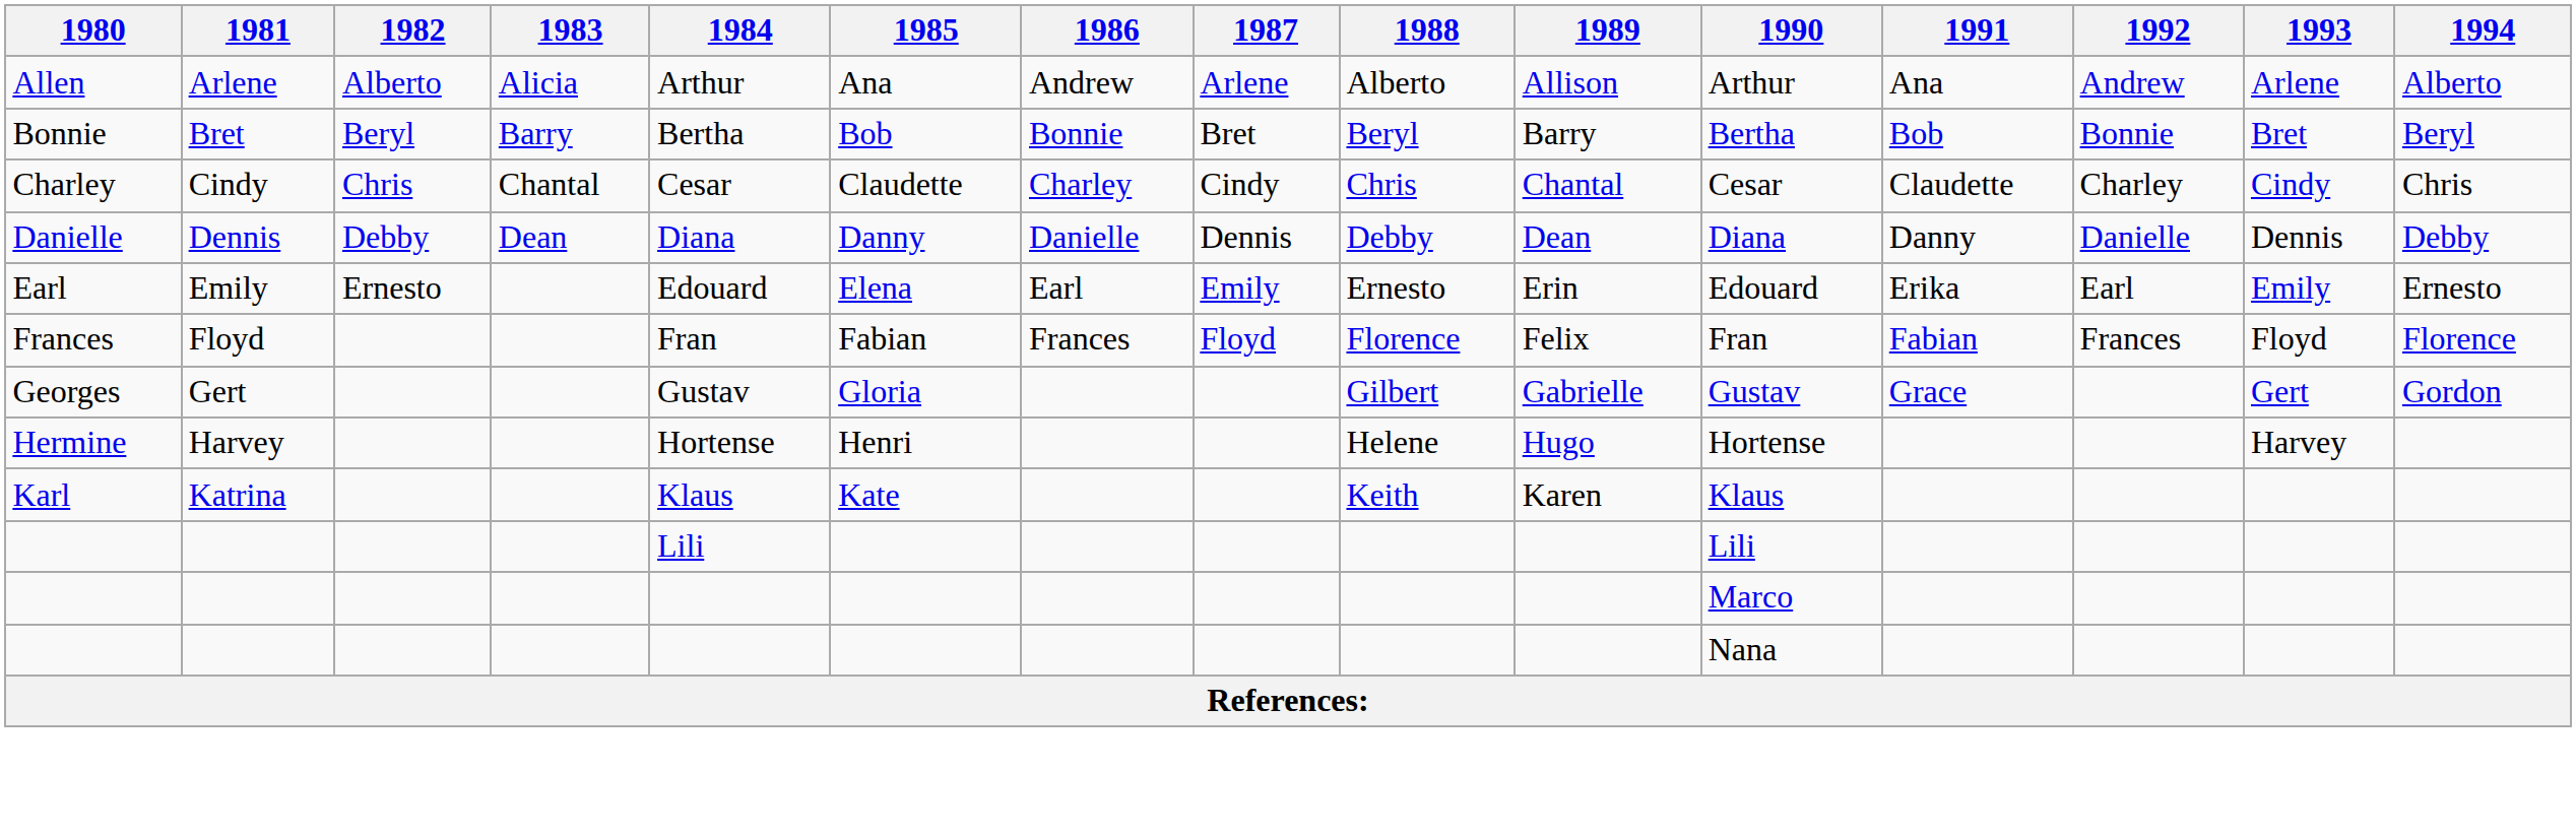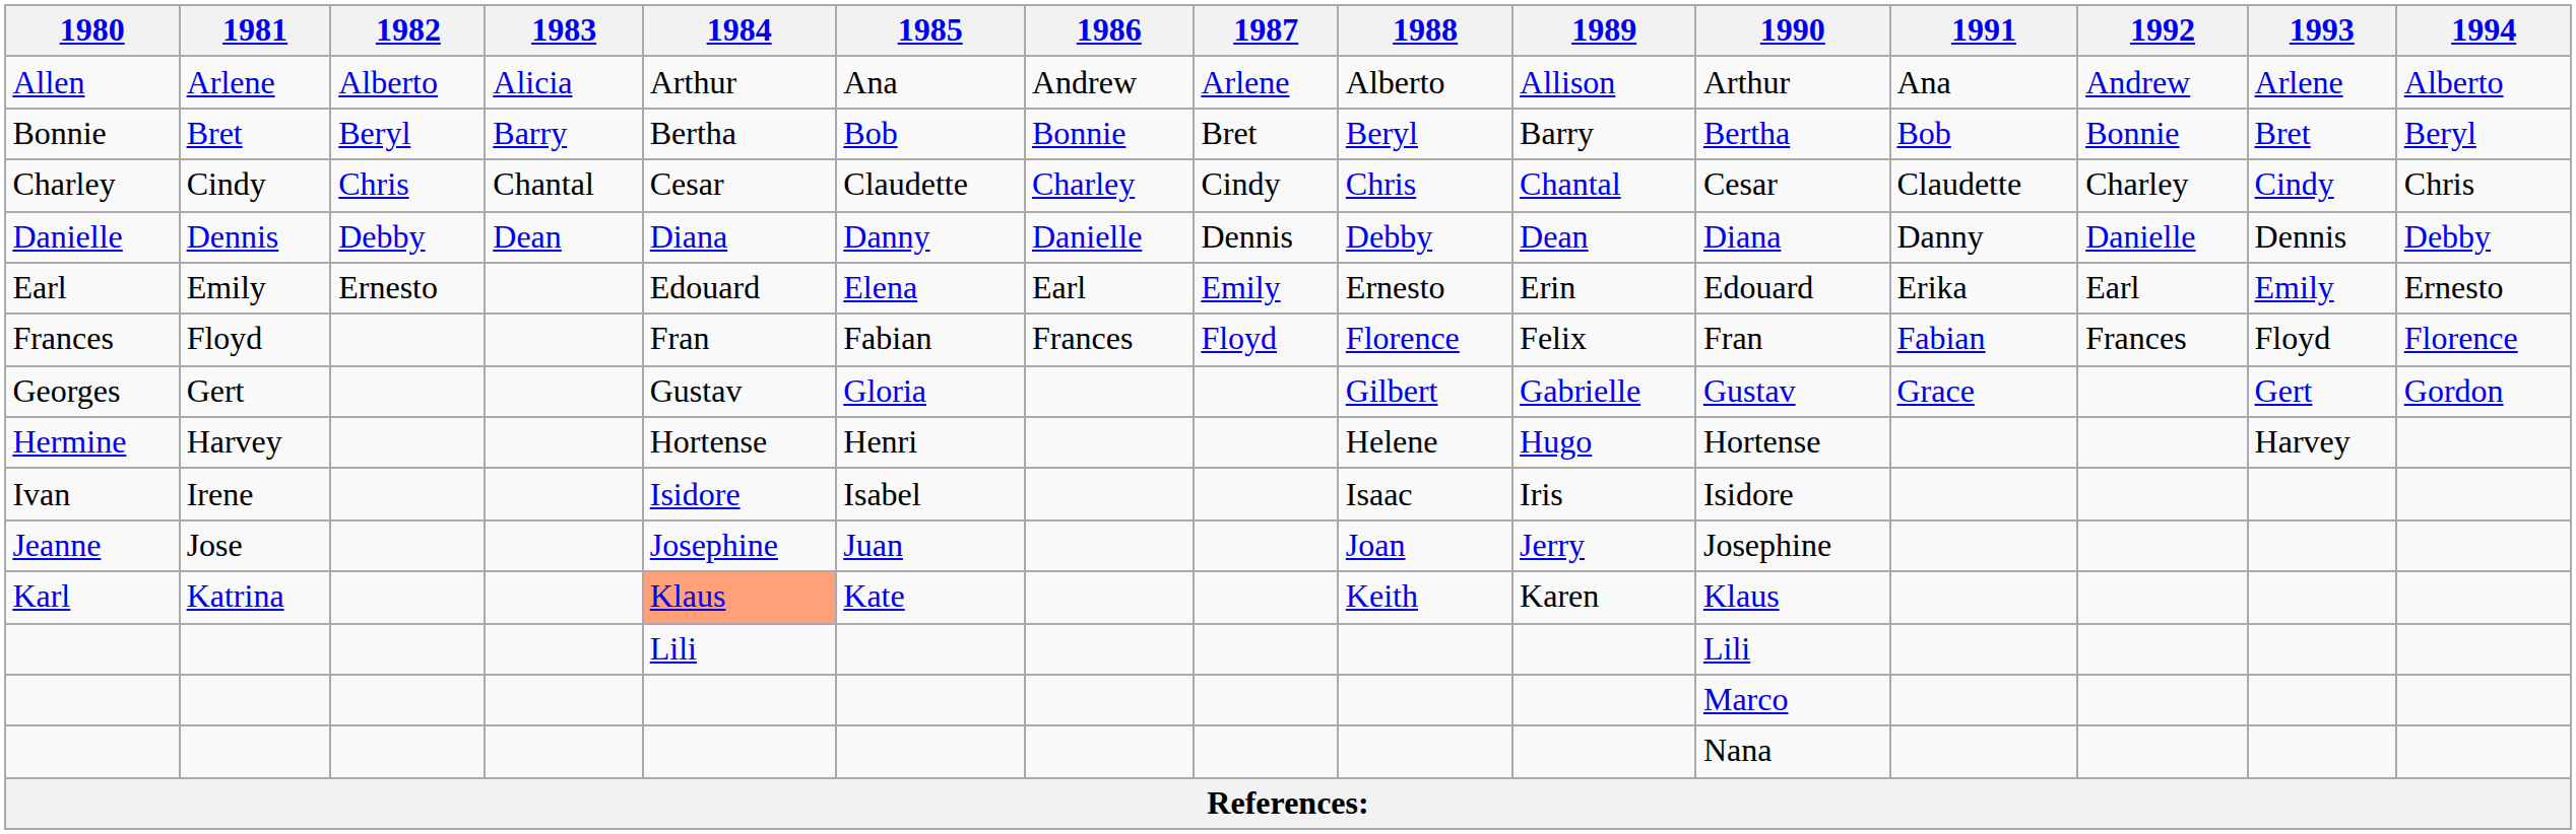 <table class="wikitable" width="100%">
 <tr>
 <th><a href='#'>1980</a></th>
 <th><a href='#'>1981</a></th>
 <th><a href='#'>1982</a></th>
 <th><a href='#'>1983</a></th>
 <th><a href='#'>1984</a></th>
 <th><a href='#'>1985</a></th>
 <th><a href='#'>1986</a></th>
 <th><a href='#'>1987</a></th>
 <th><a href='#'>1988</a></th>
 <th><a href='#'>1989</a></th>
 <th><a href='#'>1990</a></th>
 <th><a href='#'>1991</a></th>
 <th><a href='#'>1992</a></th>
 <th><a href='#'>1993</a></th>
 <th><a href='#'>1994</a></th>
 </tr>
 <tr>
 <td><a href='#'>Allen</a></td>
 <td><a href='#'>Arlene</a></td>
 <td><a href='#'>Alberto</a></td>
 <td><a href='#'>Alicia</a></td>
 <td>Arthur</td>
 <td>Ana</td>
 <td>Andrew</td>
 <td><a href='#'>Arlene</a></td>
 <td>Alberto</td>
 <td><a href='#'>Allison</a></td>
 <td>Arthur</td>
 <td>Ana</td>
 <td><a href='#'>Andrew</a></td>
 <td><a href='#'>Arlene</a></td>
 <td><a href='#'>Alberto</a></td>
 </tr>
 <tr>
 <td>Bonnie</td>
 <td><a href='#'>Bret</a></td>
 <td><a href='#'>Beryl</a></td>
 <td><a href='#'>Barry</a></td>
 <td>Bertha</td>
 <td><a href='#'>Bob</a></td>
 <td><a href='#'>Bonnie</a></td>
 <td>Bret</td>
 <td><a href='#'>Beryl</a></td>
 <td>Barry</td>
 <td><a href='#'>Bertha</a></td>
 <td><a href='#'>Bob</a></td>
 <td><a href='#'>Bonnie</a></td>
 <td><a href='#'>Bret</a></td>
 <td><a href='#'>Beryl</a></td>
 </tr>
 <tr>
 <td>Charley</td>
 <td>Cindy</td>
 <td><a href='#'>Chris</a></td>
 <td>Chantal</td>
 <td>Cesar</td>
 <td>Claudette</td>
 <td><a href='#'>Charley</a></td>
 <td>Cindy</td>
 <td><a href='#'>Chris</a></td>
 <td><a href='#'>Chantal</a></td>
 <td>Cesar</td>
 <td>Claudette</td>
 <td>Charley</td>
 <td><a href='#'>Cindy</a></td>
 <td>Chris</td>
 </tr>
 <tr>
 <td><a href='#'>Danielle</a></td>
 <td><a href='#'>Dennis</a></td>
 <td><a href='#'>Debby</a></td>
 <td><a href='#'>Dean</a></td>
 <td><a href='#'>Diana</a></td>
 <td><a href='#'>Danny</a></td>
 <td><a href='#'>Danielle</a></td>
 <td>Dennis</td>
 <td><a href='#'>Debby</a></td>
 <td><a href='#'>Dean</a></td>
 <td><a href='#'>Diana</a></td>
 <td>Danny</td>
 <td><a href='#'>Danielle</a></td>
 <td>Dennis</td>
 <td><a href='#'>Debby</a></td>
 </tr>
 <tr>
 <td>Earl</td>
 <td>Emily</td>
 <td>Ernesto</td>
 <td></td>
 <td>Edouard</td>
 <td><a href='#'>Elena</a></td>
 <td>Earl</td>
 <td><a href='#'>Emily</a></td>
 <td>Ernesto</td>
 <td>Erin</td>
 <td>Edouard</td>
 <td>Erika</td>
 <td>Earl</td>
 <td><a href='#'>Emily</a></td>
 <td>Ernesto</td>
 </tr>
 <tr>
 <td>Frances</td>
 <td>Floyd</td>
 <td></td>
 <td></td>
 <td>Fran</td>
 <td>Fabian</td>
 <td>Frances</td>
 <td><a href='#'>Floyd</a></td>
 <td><a href='#'>Florence</a></td>
 <td>Felix</td>
 <td>Fran</td>
 <td><a href='#'>Fabian</a></td>
 <td>Frances</td>
 <td>Floyd</td>
 <td><a href='#'>Florence</a></td>
 </tr>
 <tr>
 <td>Georges</td>
 <td>Gert</td>
 <td></td>
 <td></td>
 <td>Gustav</td>
 <td><a href='#'>Gloria</a></td>
 <td></td>
 <td></td>
 <td><a href='#'>Gilbert</a></td>
 <td><a href='#'>Gabrielle</a></td>
 <td><a href='#'>Gustav</a></td>
 <td><a href='#'>Grace</a></td>
 <td></td>
 <td><a href='#'>Gert</a></td>
 <td><a href='#'>Gordon</a></td>
 </tr>
 <tr>
 <td><a href='#'>Hermine</a></td>
 <td>Harvey</td>
 <td></td>
 <td></td>
 <td>Hortense</td>
 <td>Henri</td>
 <td></td>
 <td></td>
 <td>Helene</td>
 <td><a href='#'>Hugo</a></td>
 <td>Hortense</td>
 <td></td>
 <td></td>
 <td>Harvey</td>
 <td></td>
 </tr>
 <tr>
+<td>Ivan</td>
+<td>Irene</td>
+<td></td>
+<td></td>
+<td><a href='#'>Isidore</a></td>
+<td>Isabel</td>
+<td></td>
+<td></td>
+<td>Isaac</td>
+<td>Iris</td>
+<td>Isidore</td>
+<td></td>
+<td></td>
+<td></td>
+<td></td>
+</tr>
+<tr>
+<td><a href='#'>Jeanne</a></td>
+<td>Jose</td>
+<td></td>
+<td></td>
+<td><a href='#'>Josephine</a></td>
+<td><a href='#'>Juan</a></td>
+<td></td>
+<td></td>
+<td><a href='#'>Joan</a></td>
+<td><a href='#'>Jerry</a></td>
+<td>Josephine</td>
+<td></td>
+<td></td>
+<td></td>
+<td></td>
+</tr>
+<tr>
 <td><a href='#'>Karl</a></td>
 <td><a href='#'>Katrina</a></td>
 <td></td>
 <td></td>
-<td><a href='#'>Klaus</a></td>
+<td style="background: lightsalmon;"><a href='#'>Klaus</a></td>
 <td><a href='#'>Kate</a></td>
 <td></td>
 <td></td>
 <td><a href='#'>Keith</a></td>
 <td>Karen</td>
 <td><a href='#'>Klaus</a></td>
 <td></td>
 <td></td>
 <td></td>
 <td></td>
 </tr>
 <tr>
 <td></td>
 <td></td>
 <td></td>
 <td></td>
 <td><a href='#'>Lili</a></td>
 <td></td>
 <td></td>
 <td></td>
 <td></td>
 <td></td>
 <td><a href='#'>Lili</a></td>
 <td></td>
 <td></td>
 <td></td>
 <td></td>
 </tr>
 <tr>
 <td></td>
 <td></td>
 <td></td>
 <td></td>
 <td></td>
 <td></td>
 <td></td>
 <td></td>
 <td></td>
 <td></td>
 <td><a href='#'>Marco</a></td>
 <td></td>
 <td></td>
 <td></td>
 <td></td>
 </tr>
 <tr>
 <td></td>
 <td></td>
 <td></td>
 <td></td>
 <td></td>
 <td></td>
 <td></td>
 <td></td>
 <td></td>
 <td></td>
 <td>Nana</td>
 <td></td>
 <td></td>
 <td></td>
 <td></td>
 </tr>
 <tr>
 <th colspan=15>References:</th>
 </tr>
 </table>
